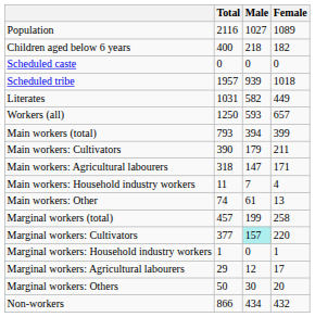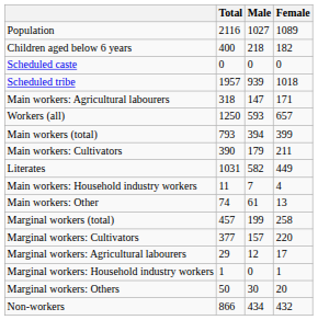 <table class="wikitable sortable">
 <tr>
 <th></th>
 <th>Total</th>
 <th>Male</th>
 <th>Female</th>
 </tr>
 <tr>
 <td>Population</td>
 <td>2116</td>
 <td>1027</td>
 <td>1089</td>
 </tr>
 <tr>
 <td>Children aged below 6 years</td>
 <td>400</td>
 <td>218</td>
 <td>182</td>
 </tr>
 <tr>
 <td><a href='#'>Scheduled caste</a></td>
 <td>0</td>
 <td>0</td>
 <td>0</td>
 </tr>
 <tr>
 <td><a href='#'>Scheduled tribe</a></td>
 <td>1957</td>
 <td>939</td>
 <td>1018</td>
 </tr>
 <tr>
-<td>Literates</td>
-<td>1031</td>
-<td>582</td>
-<td>449</td>
+<td>Main workers: Agricultural labourers</td>
+<td>318</td>
+<td>147</td>
+<td>171</td>
 </tr>
 <tr>
 <td>Workers (all)</td>
 <td>1250</td>
 <td>593</td>
 <td>657</td>
 </tr>
 <tr>
 <td>Main workers (total)</td>
 <td>793</td>
 <td>394</td>
 <td>399</td>
 </tr>
 <tr>
 <td>Main workers: Cultivators</td>
 <td>390</td>
 <td>179</td>
 <td>211</td>
 </tr>
 <tr>
-<td>Main workers: Agricultural labourers</td>
-<td>318</td>
-<td>147</td>
-<td>171</td>
+<td>Literates</td>
+<td>1031</td>
+<td>582</td>
+<td>449</td>
 </tr>
 <tr>
 <td>Main workers: Household industry workers</td>
 <td>11</td>
 <td>7</td>
 <td>4</td>
 </tr>
 <tr>
 <td>Main workers: Other</td>
 <td>74</td>
 <td>61</td>
 <td>13</td>
 </tr>
 <tr>
 <td>Marginal workers (total)</td>
 <td>457</td>
 <td>199</td>
 <td>258</td>
 </tr>
 <tr>
 <td>Marginal workers: Cultivators</td>
 <td>377</td>
-<td style="background: paleturquoise;">157</td>
+<td>157</td>
 <td>220</td>
+</tr>
+<tr>
+<td>Marginal workers: Agricultural labourers</td>
+<td>29</td>
+<td>12</td>
+<td>17</td>
 </tr>
 <tr>
 <td>Marginal workers: Household industry workers</td>
 <td>1</td>
 <td>0</td>
 <td>1</td>
-</tr>
-<tr>
-<td>Marginal workers: Agricultural labourers</td>
-<td>29</td>
-<td>12</td>
-<td>17</td>
 </tr>
 <tr>
 <td>Marginal workers: Others</td>
 <td>50</td>
 <td>30</td>
 <td>20</td>
 </tr>
 <tr>
 <td>Non-workers</td>
 <td>866</td>
 <td>434</td>
 <td>432</td>
 </tr>
 </table>
